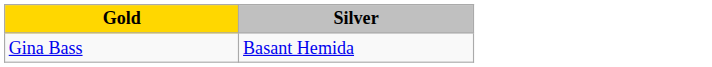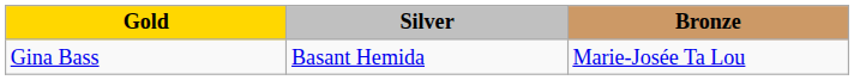 <table class="wikitable" style="text-align:left">
 <tr align="center">
 <td width=200 bgcolor=gold><strong>Gold</strong></td>
 <td width=200 bgcolor=silver><strong>Silver</strong></td>
+<td width=200 bgcolor=CC9966><strong>Bronze</strong></td>
 </tr>
 <tr>
 <td><a href='#'>Gina Bass</a><br></td>
 <td><a href='#'>Basant Hemida</a><br></td>
+<td><a href='#'>Marie-Josée Ta Lou</a><br></td>
 </tr>
 </table>
